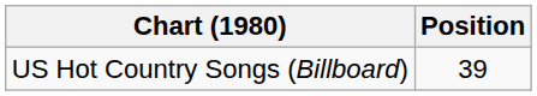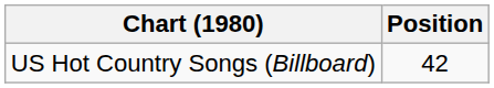 <table class="wikitable">
 <tr>
 <th>Chart (1980)</th>
 <th>Position</th>
 </tr>
 <tr>
 <td>US Hot Country Songs (<em>Billboard</em>)</td>
-<td align="center">39</td>
+<td align="center">42</td>
 </tr>
 </table>
